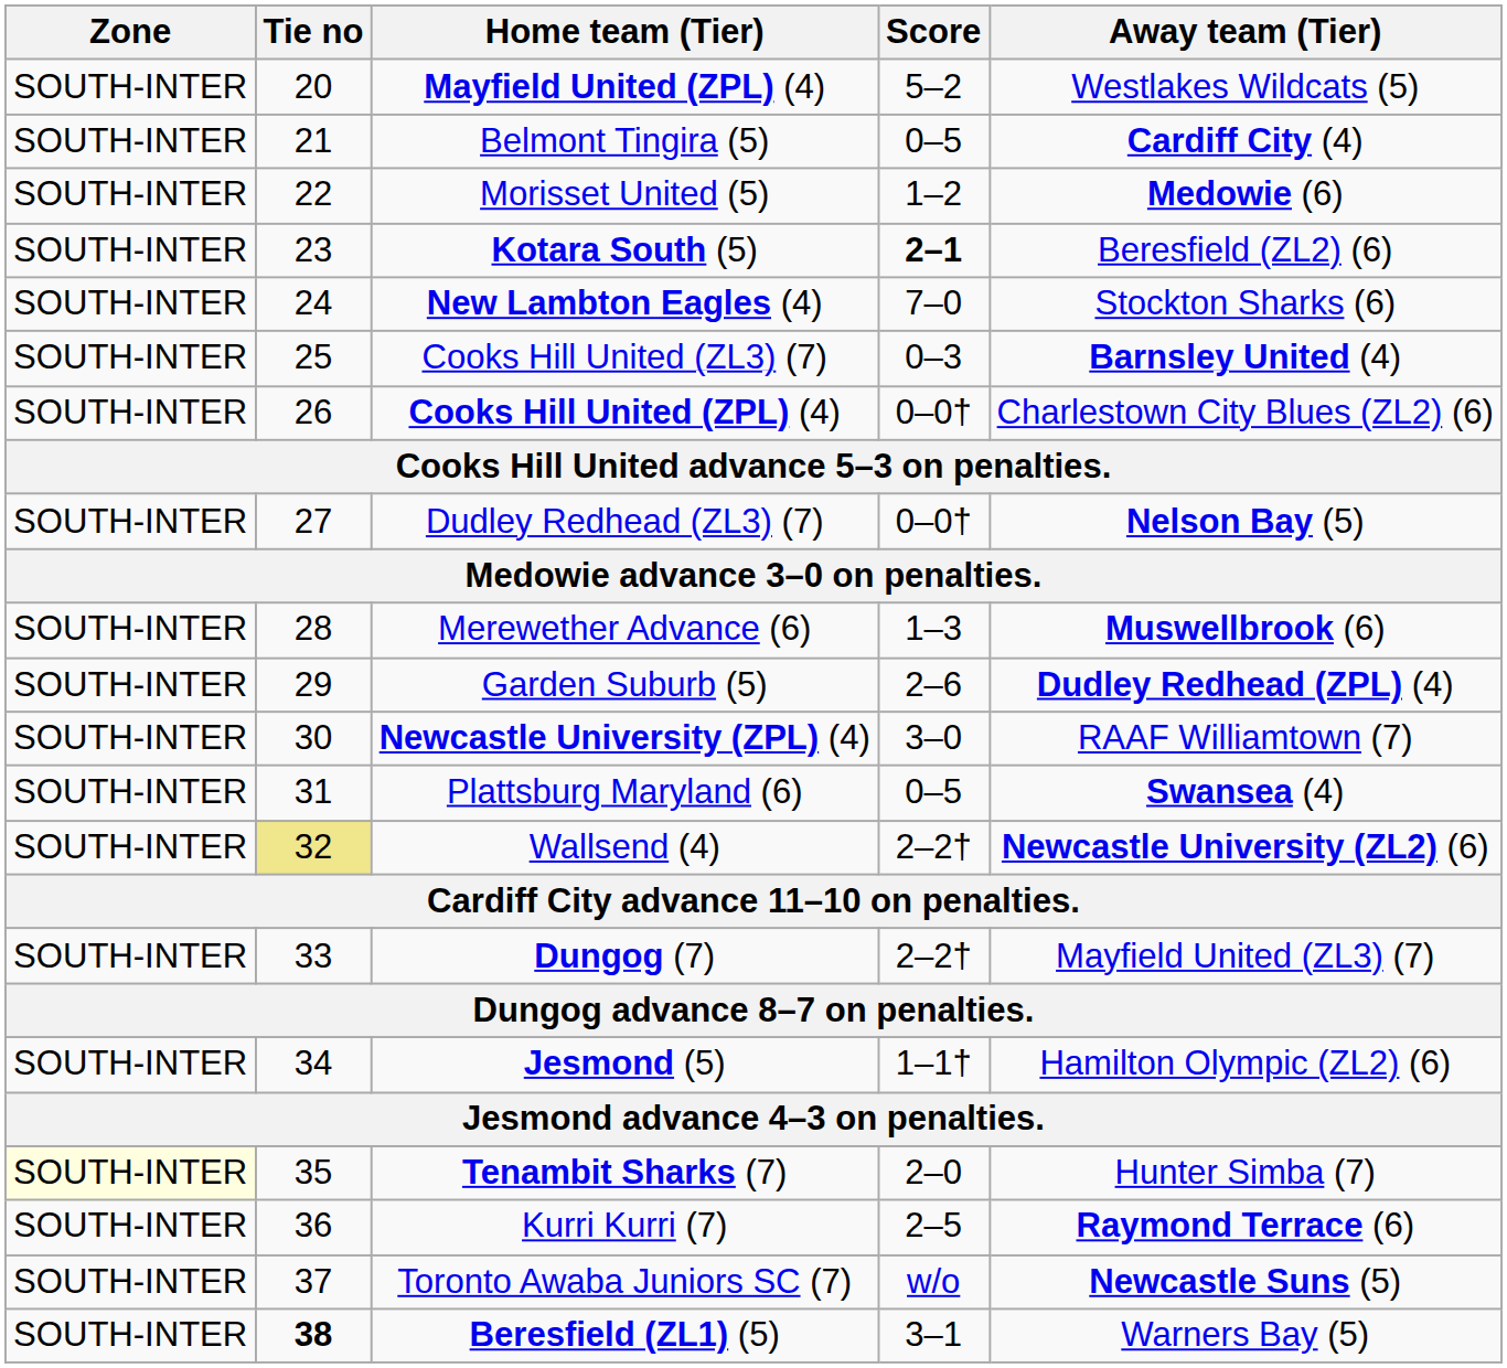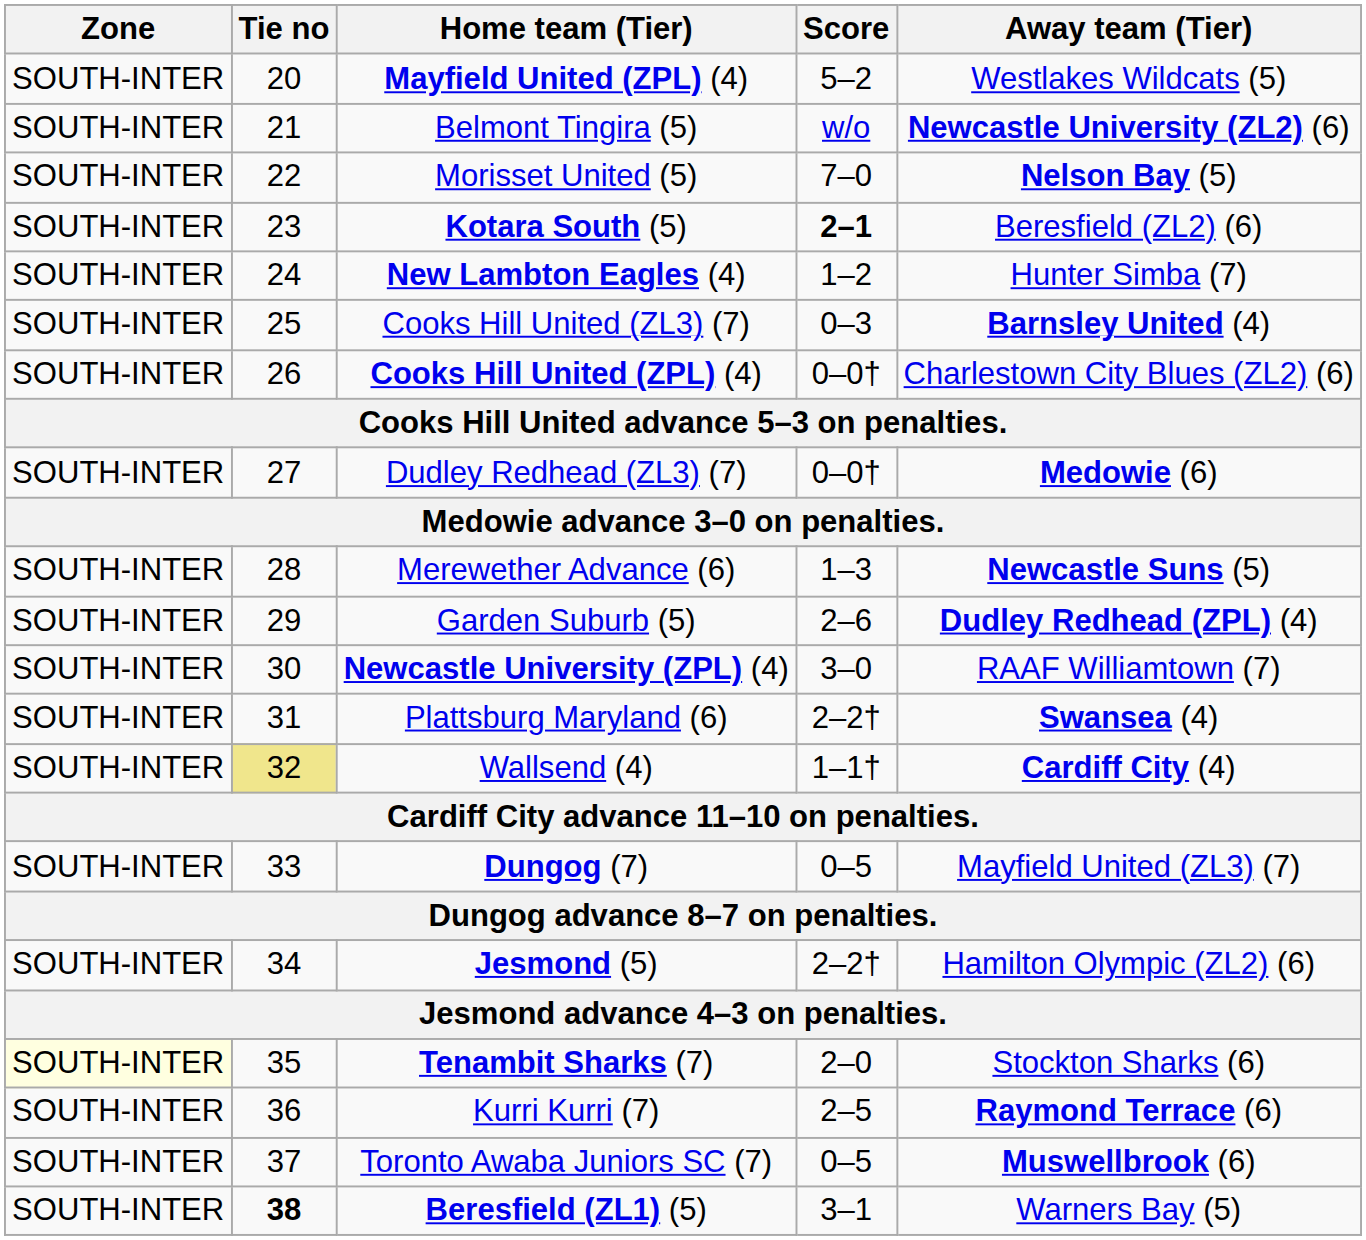 <table class="wikitable" style="text-align:center">
 <tr>
 <th>Zone</th>
 <th>Tie no</th>
 <th>Home team (Tier)</th>
 <th>Score</th>
 <th>Away team (Tier)</th>
 </tr>
 <tr>
 <td>SOUTH-INTER</td>
 <td>20</td>
 <td><strong><a href='#'>Mayfield United (ZPL)</a></strong> (4)</td>
 <td>5–2</td>
 <td><a href='#'>Westlakes Wildcats</a> (5)</td>
 </tr>
 <tr>
 <td>SOUTH-INTER</td>
 <td>21</td>
 <td><a href='#'>Belmont Tingira</a> (5)</td>
-<td>0–5</td>
-<td><strong><a href='#'>Cardiff City</a></strong> (4)</td>
+<td><a href='#'>w/o</a></td>
+<td><strong><a href='#'>Newcastle University (ZL2)</a></strong> (6)</td>
 </tr>
 <tr>
 <td>SOUTH-INTER</td>
 <td>22</td>
 <td><a href='#'>Morisset United</a> (5)</td>
-<td>1–2</td>
-<td><strong><a href='#'>Medowie</a></strong> (6)</td>
+<td>7–0</td>
+<td><strong><a href='#'>Nelson Bay</a></strong> (5)</td>
 </tr>
 <tr>
 <td>SOUTH-INTER</td>
 <td>23</td>
 <td><strong><a href='#'>Kotara South</a></strong> (5)</td>
 <td><strong>2–1</strong></td>
 <td><a href='#'>Beresfield (ZL2)</a> (6)</td>
 </tr>
 <tr>
 <td>SOUTH-INTER</td>
 <td>24</td>
 <td><strong><a href='#'>New Lambton Eagles</a></strong> (4)</td>
-<td>7–0</td>
-<td><a href='#'>Stockton Sharks</a> (6)</td>
+<td>1–2</td>
+<td><a href='#'>Hunter Simba</a> (7)</td>
 </tr>
 <tr>
 <td>SOUTH-INTER</td>
 <td>25</td>
 <td><a href='#'>Cooks Hill United (ZL3)</a> (7)</td>
 <td>0–3</td>
 <td><strong><a href='#'>Barnsley United</a></strong> (4)</td>
 </tr>
 <tr>
 <td>SOUTH-INTER</td>
 <td>26</td>
 <td><strong><a href='#'>Cooks Hill United (ZPL)</a></strong> (4)</td>
 <td>0–0†</td>
 <td><a href='#'>Charlestown City Blues (ZL2)</a> (6)</td>
 </tr>
 <tr>
 <th colspan=5>Cooks Hill United advance 5–3 on penalties.</th>
 </tr>
 <tr>
 <td>SOUTH-INTER</td>
 <td>27</td>
 <td><a href='#'>Dudley Redhead (ZL3)</a> (7)</td>
 <td>0–0†</td>
-<td><strong><a href='#'>Nelson Bay</a></strong> (5)</td>
+<td><strong><a href='#'>Medowie</a></strong> (6)</td>
 </tr>
 <tr>
 <th colspan=5>Medowie advance 3–0 on penalties.</th>
 </tr>
 <tr>
 <td>SOUTH-INTER</td>
 <td>28</td>
 <td><a href='#'>Merewether Advance</a> (6)</td>
 <td>1–3</td>
-<td><strong><a href='#'>Muswellbrook</a></strong> (6)</td>
+<td><strong><a href='#'>Newcastle Suns</a></strong> (5)</td>
 </tr>
 <tr>
 <td>SOUTH-INTER</td>
 <td>29</td>
 <td><a href='#'>Garden Suburb</a> (5)</td>
 <td>2–6</td>
 <td><strong><a href='#'>Dudley Redhead (ZPL)</a></strong> (4)</td>
 </tr>
 <tr>
 <td>SOUTH-INTER</td>
 <td>30</td>
 <td><strong><a href='#'>Newcastle University (ZPL)</a></strong> (4)</td>
 <td>3–0</td>
 <td><a href='#'>RAAF Williamtown</a> (7)</td>
 </tr>
 <tr>
 <td>SOUTH-INTER</td>
 <td>31</td>
 <td><a href='#'>Plattsburg Maryland</a> (6)</td>
-<td>0–5</td>
+<td>2–2†</td>
 <td><strong><a href='#'>Swansea</a></strong> (4)</td>
 </tr>
 <tr>
 <td>SOUTH-INTER</td>
 <td style="background: khaki;">32</td>
 <td><a href='#'>Wallsend</a> (4)</td>
-<td>2–2†</td>
-<td><strong><a href='#'>Newcastle University (ZL2)</a></strong> (6)</td>
+<td>1–1†</td>
+<td><strong><a href='#'>Cardiff City</a></strong> (4)</td>
 </tr>
 <tr>
 <th colspan=5>Cardiff City advance 11–10 on penalties.</th>
 </tr>
 <tr>
 <td>SOUTH-INTER</td>
 <td>33</td>
 <td><strong><a href='#'>Dungog</a></strong> (7)</td>
-<td>2–2†</td>
+<td>0–5</td>
 <td><a href='#'>Mayfield United (ZL3)</a> (7)</td>
 </tr>
 <tr>
 <th colspan=5>Dungog advance 8–7 on penalties.</th>
 </tr>
 <tr>
 <td>SOUTH-INTER</td>
 <td>34</td>
 <td><strong><a href='#'>Jesmond</a></strong> (5)</td>
-<td>1–1†</td>
+<td>2–2†</td>
 <td><a href='#'>Hamilton Olympic (ZL2)</a> (6)</td>
 </tr>
 <tr>
 <th colspan=5>Jesmond advance 4–3 on penalties.</th>
 </tr>
 <tr>
 <td style="background: lightyellow;">SOUTH-INTER</td>
 <td>35</td>
 <td><strong><a href='#'>Tenambit Sharks</a></strong> (7)</td>
 <td>2–0</td>
-<td><a href='#'>Hunter Simba</a> (7)</td>
+<td><a href='#'>Stockton Sharks</a> (6)</td>
 </tr>
 <tr>
 <td>SOUTH-INTER</td>
 <td>36</td>
 <td><a href='#'>Kurri Kurri</a> (7)</td>
 <td>2–5</td>
 <td><strong><a href='#'>Raymond Terrace</a></strong> (6)</td>
 </tr>
 <tr>
 <td>SOUTH-INTER</td>
 <td>37</td>
 <td><a href='#'>Toronto Awaba Juniors SC</a> (7)</td>
-<td><a href='#'>w/o</a></td>
-<td><strong><a href='#'>Newcastle Suns</a></strong> (5)</td>
+<td>0–5</td>
+<td><strong><a href='#'>Muswellbrook</a></strong> (6)</td>
 </tr>
 <tr>
 <td>SOUTH-INTER</td>
 <td><strong>38</strong></td>
 <td><strong><a href='#'>Beresfield (ZL1)</a></strong> (5)</td>
 <td>3–1</td>
 <td><a href='#'>Warners Bay</a> (5)</td>
 </tr>
 </table>
